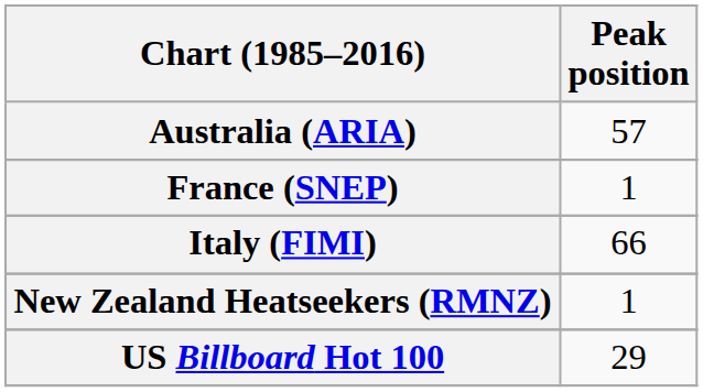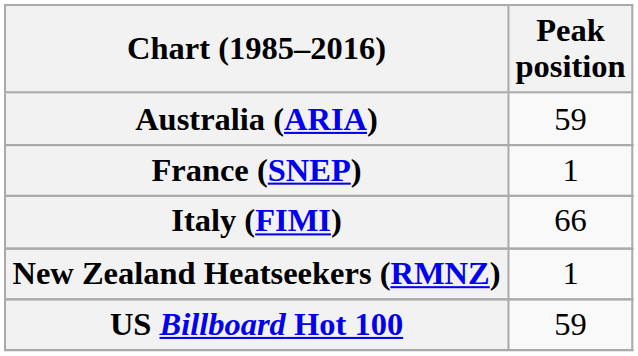 <table class="wikitable plainrowheaders sortable" style="text-align:center">
 <tr>
 <th>Chart (1985–2016)</th>
 <th>Peak<br>position</th>
 </tr>
 <tr>
 <th scope="row">Australia (<a href='#'>ARIA</a>)</th>
-<td>57</td>
+<td>59</td>
 </tr>
 <tr>
 </tr>
 <tr>
 </tr>
 <tr>
 </tr>
 <tr>
 </tr>
 <tr>
 <th scope="row">France (<a href='#'>SNEP</a>)</th>
 <td>1</td>
 </tr>
 <tr>
 </tr>
 <tr>
 </tr>
 <tr>
 <th scope="row">Italy (<a href='#'>FIMI</a>)</th>
 <td>66</td>
 </tr>
 <tr>
 </tr>
 <tr>
 <th scope="row">New Zealand Heatseekers (<a href='#'>RMNZ</a>)</th>
 <td>1</td>
 </tr>
 <tr>
 </tr>
 <tr>
 </tr>
 <tr>
 </tr>
 <tr>
 </tr>
 <tr>
 </tr>
 <tr>
 </tr>
 <tr>
 </tr>
 <tr>
 <th scope="row">US <a href='#'><em>Billboard</em> Hot 100</a></th>
-<td>29</td>
+<td>59</td>
 </tr>
 <tr>
 </tr>
 </table>
